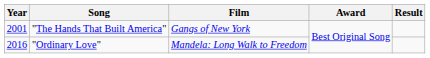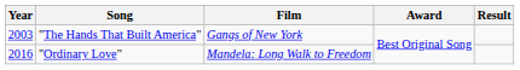 <table class="wikitable">
 <tr>
 <th>Year</th>
 <th>Song</th>
 <th>Film</th>
 <th>Award</th>
 <th>Result</th>
 </tr>
 <tr>
-<td><a href='#'>2001</a></td>
+<td><a href='#'>2003</a></td>
 <td>"<a href='#'>The Hands That Built America</a>"</td>
 <td><em><a href='#'>Gangs of New York</a></em></td>
 <td rowspan="2"><a href='#'>Best Original Song</a></td>
 <td></td>
 </tr>
 <tr>
 <td><a href='#'>2016</a></td>
 <td>"<a href='#'>Ordinary Love</a>"</td>
 <td><em><a href='#'>Mandela: Long Walk to Freedom</a></em></td>
 <td></td>
 </tr>
 </table>
